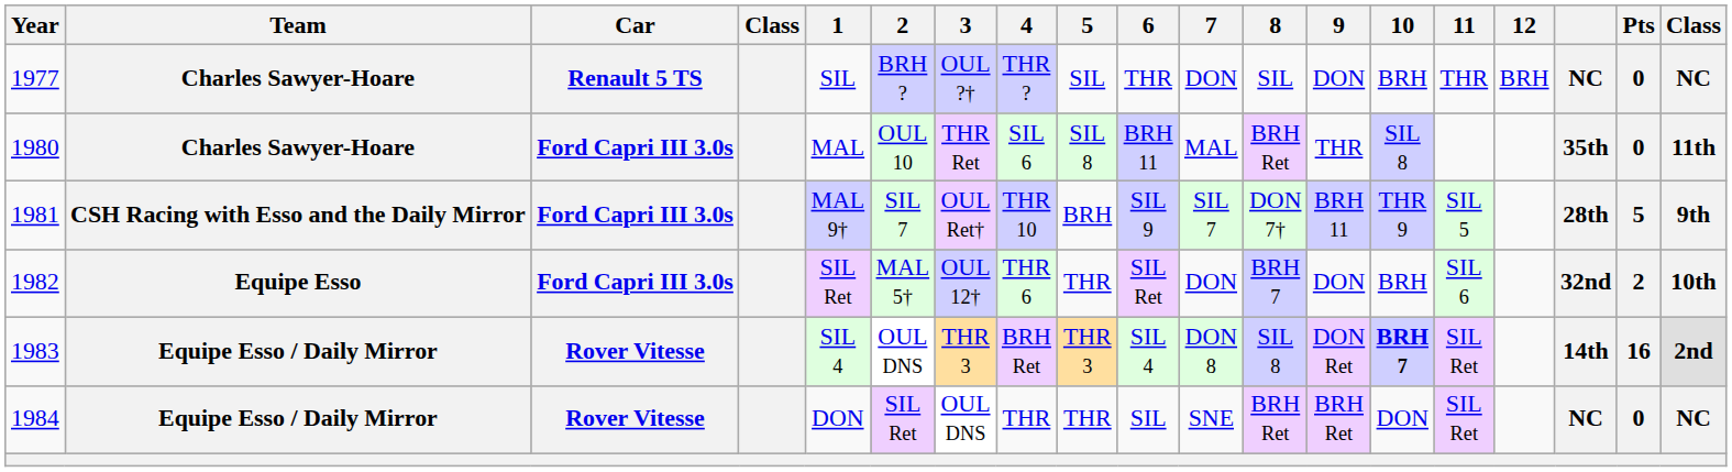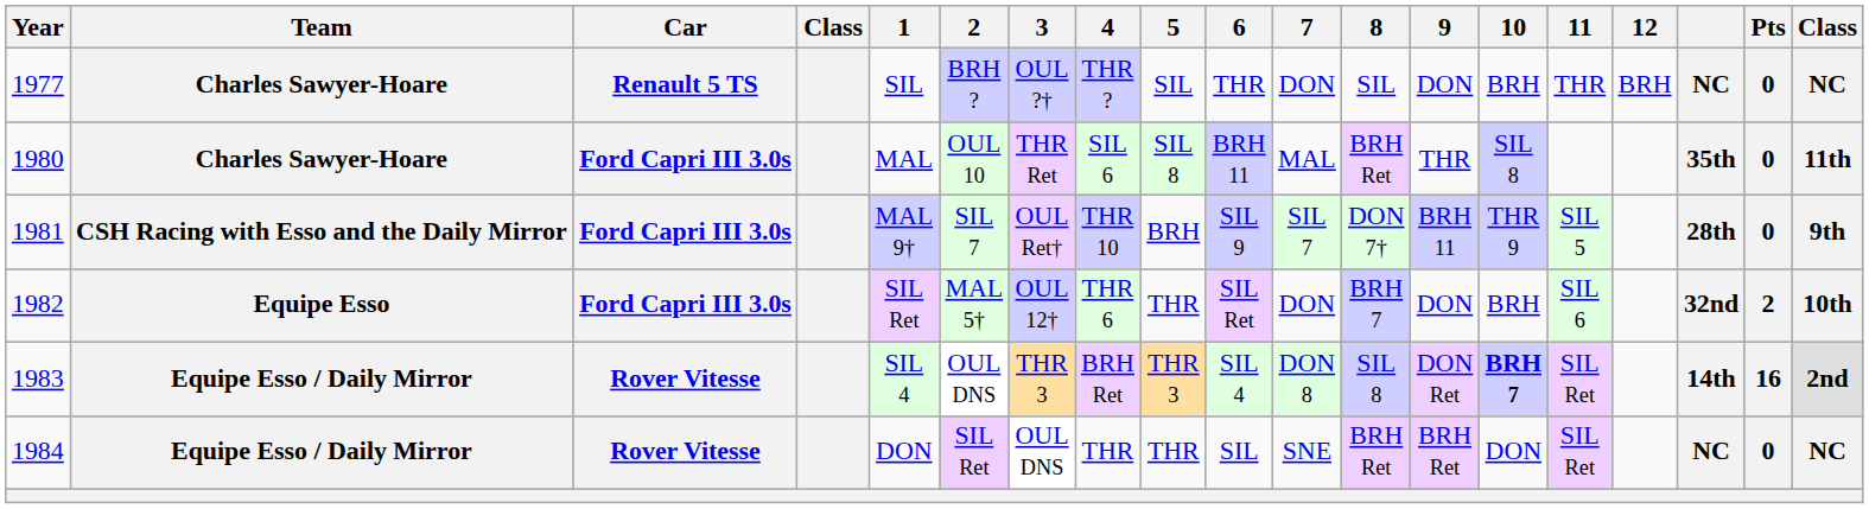 <table class="wikitable" style="text-align:center; font-size:85%">
 <tr>
 <th>Year</th>
 <th>Team</th>
 <th>Car</th>
 <th>Class</th>
 <th>1</th>
 <th>2</th>
 <th>3</th>
 <th>4</th>
 <th>5</th>
 <th>6</th>
 <th>7</th>
 <th>8</th>
 <th>9</th>
 <th>10</th>
 <th>11</th>
 <th>12</th>
 <th></th>
 <th>Pts</th>
 <th>Class</th>
 </tr>
 <tr>
 <td><a href='#'>1977</a></td>
 <th>Charles Sawyer-Hoare</th>
 <th><a href='#'>Renault 5 TS</a></th>
 <th><span></span></th>
 <td><a href='#'>SIL</a></td>
 <td style="background:#CFCFFF;"><a href='#'>BRH</a><br><small>?</small></td>
 <td style="background:#CFCFFF;"><a href='#'>OUL</a><br><small>?†</small></td>
 <td style="background:#CFCFFF;"><a href='#'>THR</a><br><small>?</small></td>
 <td><a href='#'>SIL</a></td>
 <td><a href='#'>THR</a></td>
 <td><a href='#'>DON</a></td>
 <td><a href='#'>SIL</a></td>
 <td><a href='#'>DON</a></td>
 <td><a href='#'>BRH</a></td>
 <td><a href='#'>THR</a></td>
 <td><a href='#'>BRH</a></td>
 <th>NC</th>
 <th>0</th>
 <th>NC</th>
 </tr>
 <tr>
 <td><a href='#'>1980</a></td>
 <th>Charles Sawyer-Hoare</th>
 <th><a href='#'>Ford Capri III 3.0s</a></th>
 <th><span></span></th>
 <td><a href='#'>MAL</a></td>
 <td style="background:#DFFFDF;"><a href='#'>OUL</a><br><small>10</small></td>
 <td style="background:#EFCFFF;"><a href='#'>THR</a><br><small>Ret</small></td>
 <td style="background:#DFFFDF;"><a href='#'>SIL</a><br><small>6</small></td>
 <td style="background:#DFFFDF;"><a href='#'>SIL</a><br><small>8</small></td>
 <td style="background:#CFCFFF;"><a href='#'>BRH</a><br><small>11</small></td>
 <td><a href='#'>MAL</a></td>
 <td style="background:#EFCFFF;"><a href='#'>BRH</a><br><small>Ret</small></td>
 <td><a href='#'>THR</a></td>
 <td style="background:#CFCFFF;"><a href='#'>SIL</a><br><small>8</small></td>
 <td></td>
 <td></td>
 <th>35th</th>
 <th>0</th>
 <th>11th</th>
 </tr>
 <tr>
 <td><a href='#'>1981</a></td>
 <th>CSH Racing with Esso and the Daily Mirror</th>
 <th><a href='#'>Ford Capri III 3.0s</a></th>
 <th><span></span></th>
 <td style="background:#CFCFFF;"><a href='#'>MAL</a><br><small>9†</small></td>
 <td style="background:#DFFFDF;"><a href='#'>SIL</a><br><small>7</small></td>
 <td style="background:#EFCFFF;"><a href='#'>OUL</a><br><small>Ret†</small></td>
 <td style="background:#CFCFFF;"><a href='#'>THR</a><br><small>10</small></td>
 <td><a href='#'>BRH</a></td>
 <td style="background:#CFCFFF;"><a href='#'>SIL</a><br><small>9</small></td>
 <td style="background:#DFFFDF;"><a href='#'>SIL</a><br><small>7</small></td>
 <td style="background:#DFFFDF;"><a href='#'>DON</a><br><small>7†</small></td>
 <td style="background:#CFCFFF;"><a href='#'>BRH</a><br><small>11</small></td>
 <td style="background:#CFCFFF;"><a href='#'>THR</a><br><small>9</small></td>
 <td style="background:#DFFFDF;"><a href='#'>SIL</a><br><small>5</small></td>
 <td></td>
 <th>28th</th>
-<th>5</th>
+<th>0</th>
 <th>9th</th>
 </tr>
 <tr>
 <td><a href='#'>1982</a></td>
 <th>Equipe Esso</th>
 <th><a href='#'>Ford Capri III 3.0s</a></th>
 <th><span></span></th>
 <td style="background:#EFCFFF;"><a href='#'>SIL</a><br><small>Ret</small></td>
 <td style="background:#DFFFDF;"><a href='#'>MAL</a><br><small>5†</small></td>
 <td style="background:#CFCFFF;"><a href='#'>OUL</a><br><small>12†</small></td>
 <td style="background:#DFFFDF;"><a href='#'>THR</a><br><small>6</small></td>
 <td><a href='#'>THR</a></td>
 <td style="background:#EFCFFF;"><a href='#'>SIL</a><br><small>Ret</small></td>
 <td><a href='#'>DON</a></td>
 <td style="background:#CFCFFF;"><a href='#'>BRH</a><br><small>7</small></td>
 <td><a href='#'>DON</a></td>
 <td><a href='#'>BRH</a></td>
 <td style="background:#DFFFDF;"><a href='#'>SIL</a><br><small>6</small></td>
 <td></td>
 <th>32nd</th>
 <th>2</th>
 <th>10th</th>
 </tr>
 <tr>
 <td><a href='#'>1983</a></td>
 <th>Equipe Esso / Daily Mirror</th>
 <th><a href='#'>Rover Vitesse</a></th>
 <th><span></span></th>
 <td style="background:#DFFFDF;"><a href='#'>SIL</a><br><small>4</small></td>
 <td style="background:#FFFFFF;"><a href='#'>OUL</a><br><small>DNS</small></td>
 <td style="background:#FFDF9F;"><a href='#'>THR</a><br><small>3</small></td>
 <td style="background:#EFCFFF;"><a href='#'>BRH</a><br><small>Ret</small></td>
 <td style="background:#FFDF9F;"><a href='#'>THR</a><br><small>3</small></td>
 <td style="background:#DFFFDF;"><a href='#'>SIL</a><br><small>4</small></td>
 <td style="background:#DFFFDF;"><a href='#'>DON</a><br><small>8</small></td>
 <td style="background:#CFCFFF;"><a href='#'>SIL</a><br><small>8</small></td>
 <td style="background:#EFCFFF;"><a href='#'>DON</a><br><small>Ret</small></td>
 <td style="background:#CFCFFF;"><strong><a href='#'>BRH</a><br><small>7</small></strong></td>
 <td style="background:#EFCFFF;"><a href='#'>SIL</a><br><small>Ret</small></td>
 <td></td>
 <th>14th</th>
 <th>16</th>
 <td style="background:#DFDFDF;"><strong>2nd</strong></td>
 </tr>
 <tr>
 <td><a href='#'>1984</a></td>
 <th>Equipe Esso / Daily Mirror</th>
 <th><a href='#'>Rover Vitesse</a></th>
 <th><span></span></th>
 <td><a href='#'>DON</a></td>
 <td style="background:#EFCFFF;"><a href='#'>SIL</a><br><small>Ret</small></td>
 <td style="background:#FFFFFF;"><a href='#'>OUL</a><br><small>DNS</small></td>
 <td><a href='#'>THR</a></td>
 <td><a href='#'>THR</a></td>
 <td><a href='#'>SIL</a></td>
 <td><a href='#'>SNE</a></td>
 <td style="background:#EFCFFF;"><a href='#'>BRH</a><br><small>Ret</small></td>
 <td style="background:#EFCFFF;"><a href='#'>BRH</a><br><small>Ret</small></td>
 <td><a href='#'>DON</a></td>
 <td style="background:#EFCFFF;"><a href='#'>SIL</a><br><small>Ret</small></td>
 <td></td>
 <th>NC</th>
 <th>0</th>
 <th>NC</th>
 </tr>
 <tr>
 <th colspan="19"></th>
 </tr>
 </table>
